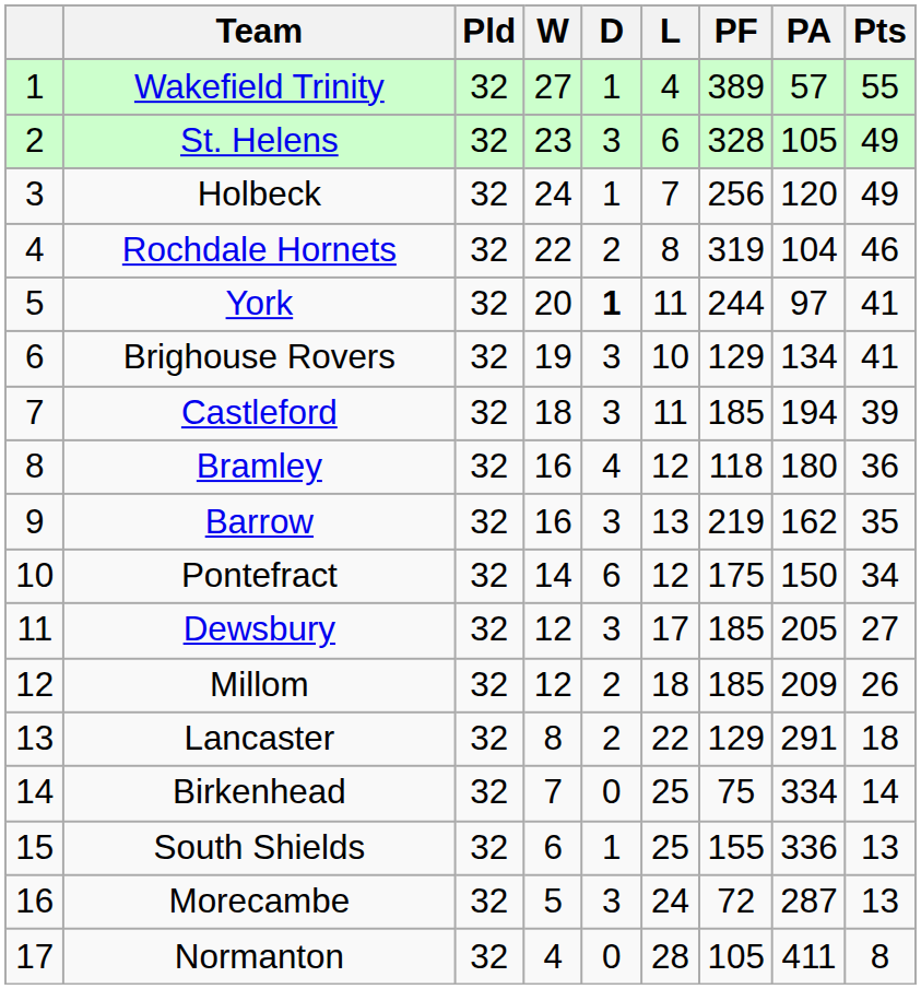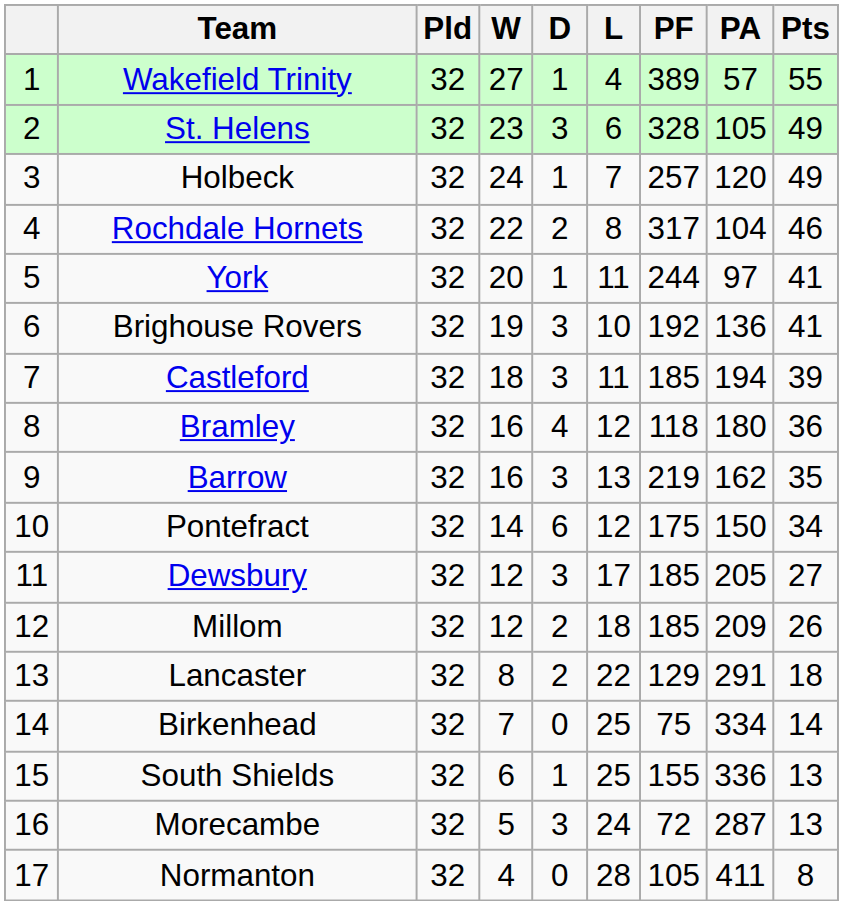 <table class="wikitable" style="text-align:center;">
 <tr>
 <th width=20 abbr="Position"></th>
 <th width=175>Team</th>
 <th width=20 abbr="Played">Pld</th>
 <th width=20 abbr="Won">W</th>
 <th width=20 abbr="Drawn">D</th>
 <th width=20 abbr="Lost">L</th>
 <th width=20 abbr="Points for">PF</th>
 <th width=20 abbr="Points against">PA</th>
 <th width=20 abbr="Points">Pts</th>
 </tr>
 <tr>
 </tr>
 <tr align=center style="background:#ccffcc;color:">
 <td>1</td>
 <td><a href='#'>Wakefield Trinity</a></td>
 <td>32</td>
 <td>27</td>
 <td>1</td>
 <td>4</td>
 <td>389</td>
 <td>57</td>
 <td>55</td>
 </tr>
 <tr align=center style="background:#ccffcc;color:">
 <td>2</td>
 <td><a href='#'>St. Helens</a></td>
 <td>32</td>
 <td>23</td>
 <td>3</td>
 <td>6</td>
 <td>328</td>
 <td>105</td>
 <td>49</td>
 </tr>
 <tr align=center style="background:">
 <td>3</td>
 <td>Holbeck</td>
 <td>32</td>
 <td>24</td>
 <td>1</td>
 <td>7</td>
-<td>256</td>
+<td>257</td>
 <td>120</td>
 <td>49</td>
 </tr>
 <tr align=center style="background:">
 <td>4</td>
 <td><a href='#'>Rochdale Hornets</a></td>
 <td>32</td>
 <td>22</td>
 <td>2</td>
 <td>8</td>
-<td>319</td>
+<td>317</td>
 <td>104</td>
 <td>46</td>
 </tr>
 <tr align=center style="background:">
 <td>5</td>
 <td><a href='#'>York</a></td>
 <td>32</td>
 <td>20</td>
-<td><strong>1</strong></td>
+<td>1</td>
 <td>11</td>
 <td>244</td>
 <td>97</td>
 <td>41</td>
 </tr>
 <tr align=center style="background:">
 <td>6</td>
 <td>Brighouse Rovers</td>
 <td>32</td>
 <td>19</td>
 <td>3</td>
 <td>10</td>
-<td>129</td>
-<td>134</td>
+<td>192</td>
+<td>136</td>
 <td>41</td>
 </tr>
 <tr align=center style="background:">
 <td>7</td>
 <td><a href='#'>Castleford</a></td>
 <td>32</td>
 <td>18</td>
 <td>3</td>
 <td>11</td>
 <td>185</td>
 <td>194</td>
 <td>39</td>
 </tr>
 <tr align=center style="background:">
 <td>8</td>
 <td><a href='#'>Bramley</a></td>
 <td>32</td>
 <td>16</td>
 <td>4</td>
 <td>12</td>
 <td>118</td>
 <td>180</td>
 <td>36</td>
 </tr>
 <tr align=center style="background:">
 <td>9</td>
 <td><a href='#'>Barrow</a></td>
 <td>32</td>
 <td>16</td>
 <td>3</td>
 <td>13</td>
 <td>219</td>
 <td>162</td>
 <td>35</td>
 </tr>
 <tr align=center style="background:">
 <td>10</td>
 <td>Pontefract</td>
 <td>32</td>
 <td>14</td>
 <td>6</td>
 <td>12</td>
 <td>175</td>
 <td>150</td>
 <td>34</td>
 </tr>
 <tr align=center style="background:">
 <td>11</td>
 <td><a href='#'>Dewsbury</a></td>
 <td>32</td>
 <td>12</td>
 <td>3</td>
 <td>17</td>
 <td>185</td>
 <td>205</td>
 <td>27</td>
 </tr>
 <tr align=center style="background:">
 <td>12</td>
 <td>Millom</td>
 <td>32</td>
 <td>12</td>
 <td>2</td>
 <td>18</td>
 <td>185</td>
 <td>209</td>
 <td>26</td>
 </tr>
 <tr align=center style="background:">
 <td>13</td>
 <td>Lancaster</td>
 <td>32</td>
 <td>8</td>
 <td>2</td>
 <td>22</td>
 <td>129</td>
 <td>291</td>
 <td>18</td>
 </tr>
 <tr align=center style="background:">
 <td>14</td>
 <td>Birkenhead</td>
 <td>32</td>
 <td>7</td>
 <td>0</td>
 <td>25</td>
 <td>75</td>
 <td>334</td>
 <td>14</td>
 </tr>
 <tr align=center style="background:">
 <td>15</td>
 <td>South Shields</td>
 <td>32</td>
 <td>6</td>
 <td>1</td>
 <td>25</td>
 <td>155</td>
 <td>336</td>
 <td>13</td>
 </tr>
 <tr align=center style="background:">
 <td>16</td>
 <td>Morecambe</td>
 <td>32</td>
 <td>5</td>
 <td>3</td>
 <td>24</td>
 <td>72</td>
 <td>287</td>
 <td>13</td>
 </tr>
 <tr align=center style="background:">
 <td>17</td>
 <td>Normanton</td>
 <td>32</td>
 <td>4</td>
 <td>0</td>
 <td>28</td>
 <td>105</td>
 <td>411</td>
 <td>8</td>
 </tr>
 <tr --->
 </tr>
 </table>
